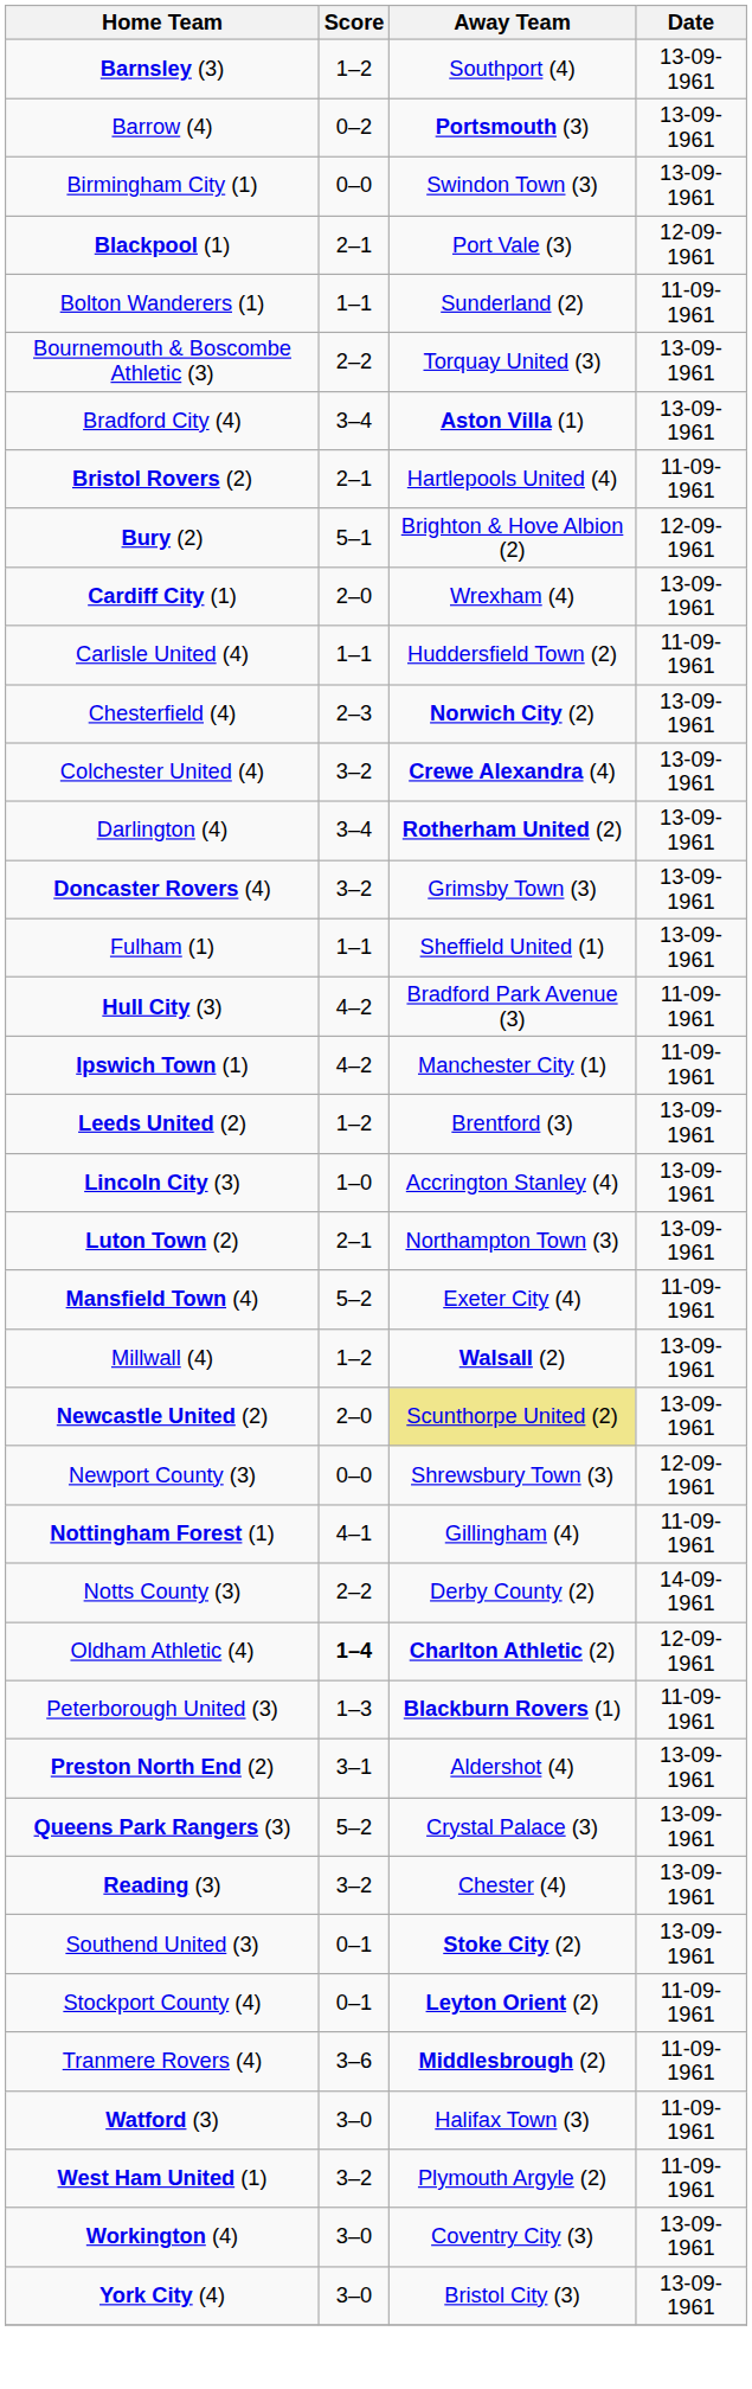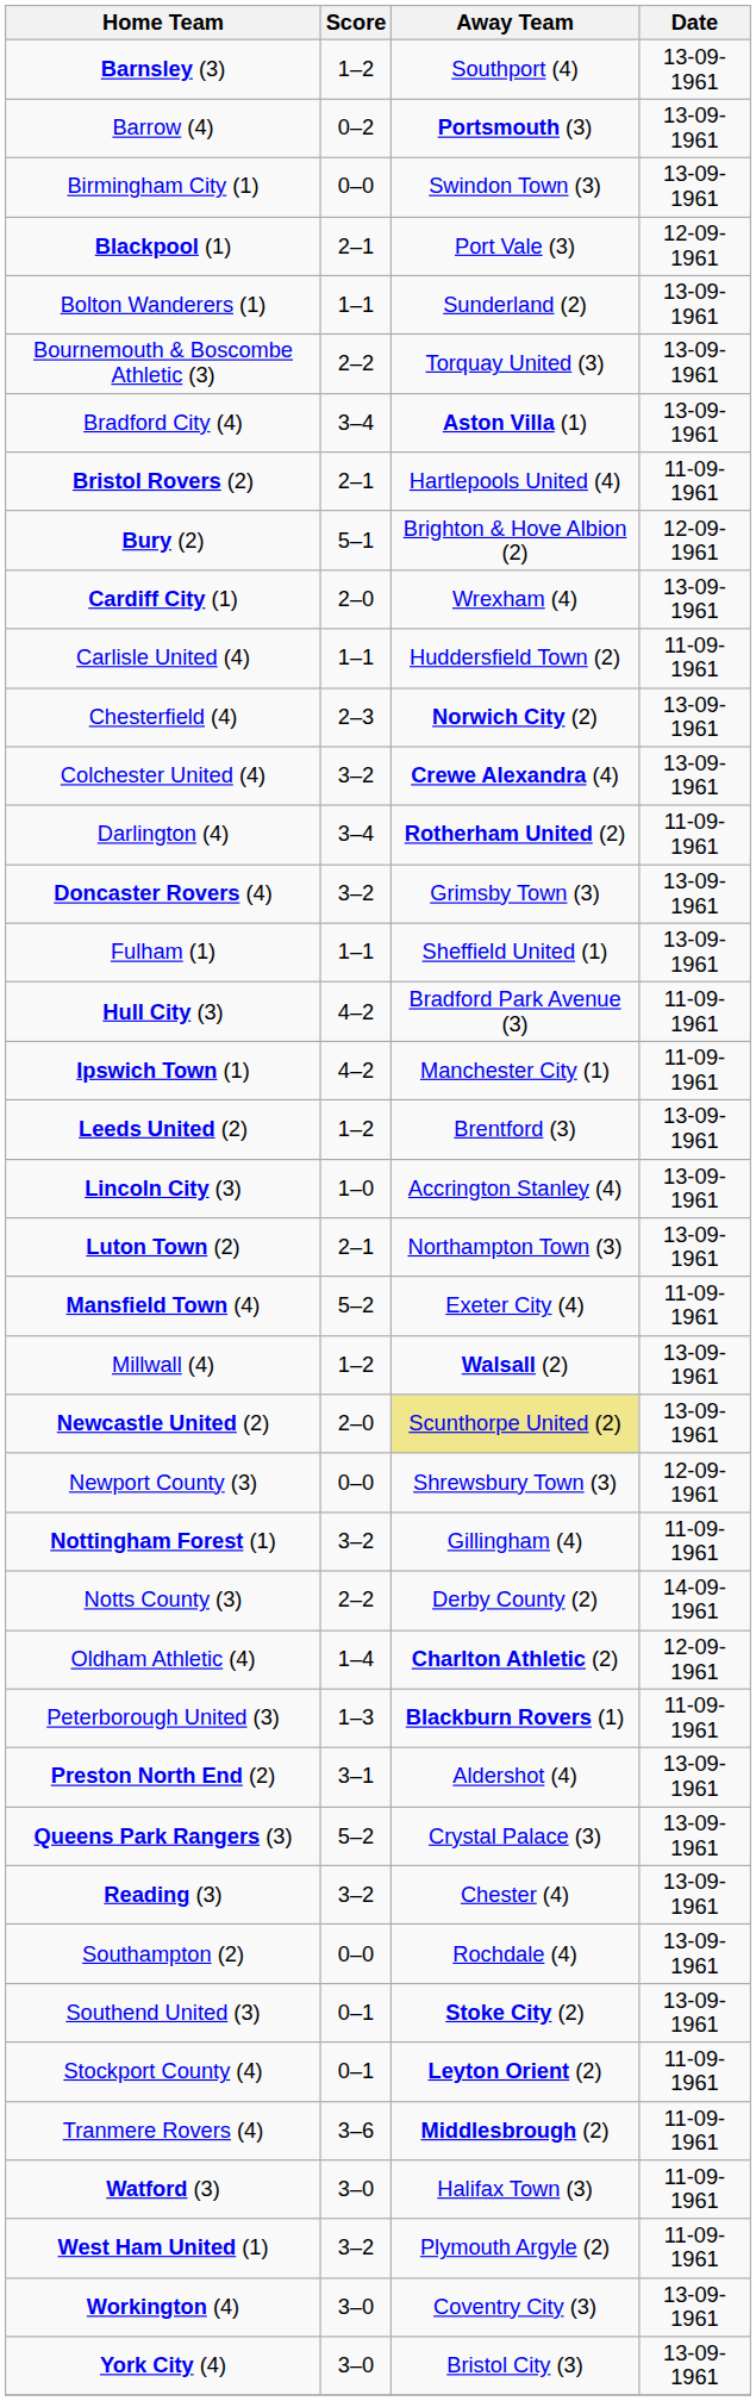 <table class="wikitable" style="text-align:center;">
 <tr>
 <th width=225>Home Team</th>
 <th width=20>Score</th>
 <th width=175>Away Team</th>
 <th width= 75>Date</th>
 </tr>
 <tr>
 <td><strong><a href='#'>Barnsley</a></strong> (3)</td>
 <td>1–2</td>
 <td><a href='#'>Southport</a> (4)</td>
 <td>13-09-1961</td>
 </tr>
 <tr>
 <td><a href='#'>Barrow</a> (4)</td>
 <td>0–2</td>
 <td><strong><a href='#'>Portsmouth</a></strong> (3)</td>
 <td>13-09-1961</td>
 </tr>
 <tr>
 <td><a href='#'>Birmingham City</a> (1)</td>
 <td>0–0</td>
 <td><a href='#'>Swindon Town</a> (3)</td>
 <td>13-09-1961</td>
 </tr>
 <tr>
 <td><strong><a href='#'>Blackpool</a></strong> (1)</td>
 <td>2–1</td>
 <td><a href='#'>Port Vale</a> (3)</td>
 <td>12-09-1961</td>
 </tr>
 <tr>
 <td><a href='#'>Bolton Wanderers</a> (1)</td>
 <td>1–1</td>
 <td><a href='#'>Sunderland</a> (2)</td>
-<td>11-09-1961</td>
+<td>13-09-1961</td>
 </tr>
 <tr>
 <td><a href='#'>Bournemouth & Boscombe Athletic</a> (3)</td>
 <td>2–2</td>
 <td><a href='#'>Torquay United</a> (3)</td>
 <td>13-09-1961</td>
 </tr>
 <tr>
 <td><a href='#'>Bradford City</a> (4)</td>
 <td>3–4</td>
 <td><a href='#'><strong>Aston Villa</strong></a> (1)</td>
 <td>13-09-1961</td>
 </tr>
 <tr>
 <td><a href='#'><strong>Bristol Rovers</strong></a> (2)</td>
 <td>2–1</td>
 <td><a href='#'>Hartlepools United</a> (4)</td>
 <td>11-09-1961</td>
 </tr>
 <tr>
 <td><a href='#'><strong>Bury</strong></a> (2)</td>
 <td>5–1</td>
 <td><a href='#'>Brighton & Hove Albion</a> (2)</td>
 <td>12-09-1961</td>
 </tr>
 <tr>
 <td><a href='#'><strong>Cardiff City</strong></a> (1)</td>
 <td>2–0</td>
 <td><a href='#'>Wrexham</a> (4)</td>
 <td>13-09-1961</td>
 </tr>
 <tr>
 <td><a href='#'>Carlisle United</a> (4)</td>
 <td>1–1</td>
 <td><a href='#'>Huddersfield Town</a> (2)</td>
 <td>11-09-1961</td>
 </tr>
 <tr>
 <td><a href='#'>Chesterfield</a> (4)</td>
 <td>2–3</td>
 <td><a href='#'><strong>Norwich City</strong></a> (2)</td>
 <td>13-09-1961</td>
 </tr>
 <tr>
 <td><a href='#'>Colchester United</a> (4)</td>
 <td>3–2</td>
 <td><a href='#'><strong>Crewe Alexandra</strong></a> (4)</td>
 <td>13-09-1961</td>
 </tr>
 <tr>
 <td><a href='#'>Darlington</a> (4)</td>
 <td>3–4</td>
 <td><a href='#'><strong>Rotherham United</strong></a> (2)</td>
-<td>13-09-1961</td>
+<td>11-09-1961</td>
 </tr>
 <tr>
 <td><a href='#'><strong>Doncaster Rovers</strong></a> (4)</td>
 <td>3–2</td>
 <td><a href='#'>Grimsby Town</a> (3)</td>
 <td>13-09-1961</td>
 </tr>
 <tr>
 <td><a href='#'>Fulham</a> (1)</td>
 <td>1–1</td>
 <td><a href='#'>Sheffield United</a> (1)</td>
 <td>13-09-1961</td>
 </tr>
 <tr>
 <td><a href='#'><strong>Hull City</strong></a> (3)</td>
 <td>4–2</td>
 <td><a href='#'>Bradford Park Avenue</a> (3)</td>
 <td>11-09-1961</td>
 </tr>
 <tr>
 <td><a href='#'><strong>Ipswich Town</strong></a> (1)</td>
 <td>4–2</td>
 <td><a href='#'>Manchester City</a> (1)</td>
 <td>11-09-1961</td>
 </tr>
 <tr>
 <td><a href='#'><strong>Leeds United</strong></a> (2)</td>
 <td>1–2</td>
 <td><a href='#'>Brentford</a> (3)</td>
 <td>13-09-1961</td>
 </tr>
 <tr>
 <td><a href='#'><strong>Lincoln City</strong></a> (3)</td>
 <td>1–0</td>
 <td><a href='#'>Accrington Stanley</a> (4)</td>
 <td>13-09-1961</td>
 </tr>
 <tr>
 <td><a href='#'><strong>Luton Town</strong></a> (2)</td>
 <td>2–1</td>
 <td><a href='#'>Northampton Town</a> (3)</td>
 <td>13-09-1961</td>
 </tr>
 <tr>
 <td><a href='#'><strong>Mansfield Town</strong></a> (4)</td>
 <td>5–2</td>
 <td><a href='#'>Exeter City</a> (4)</td>
 <td>11-09-1961</td>
 </tr>
 <tr>
 <td><a href='#'>Millwall</a> (4)</td>
 <td>1–2</td>
 <td><a href='#'><strong>Walsall</strong></a> (2)</td>
 <td>13-09-1961</td>
 </tr>
 <tr>
 <td><a href='#'><strong>Newcastle United</strong></a> (2)</td>
 <td>2–0</td>
 <td style="background: khaki;"><a href='#'>Scunthorpe United</a> (2)</td>
 <td>13-09-1961</td>
 </tr>
 <tr>
 <td><a href='#'>Newport County</a> (3)</td>
 <td>0–0</td>
 <td><a href='#'>Shrewsbury Town</a> (3)</td>
 <td>12-09-1961</td>
 </tr>
 <tr>
 <td><a href='#'><strong>Nottingham Forest</strong></a> (1)</td>
-<td>4–1</td>
+<td>3–2</td>
 <td><a href='#'>Gillingham</a> (4)</td>
 <td>11-09-1961</td>
 </tr>
 <tr>
 <td><a href='#'>Notts County</a> (3)</td>
 <td>2–2</td>
 <td><a href='#'>Derby County</a> (2)</td>
 <td>14-09-1961</td>
 </tr>
 <tr>
 <td><a href='#'>Oldham Athletic</a> (4)</td>
-<td><strong>1–4</strong></td>
+<td>1–4</td>
 <td><a href='#'><strong>Charlton Athletic</strong></a> (2)</td>
 <td>12-09-1961</td>
 </tr>
 <tr>
 <td><a href='#'>Peterborough United</a> (3)</td>
 <td>1–3</td>
 <td><a href='#'><strong>Blackburn Rovers</strong></a> (1)</td>
 <td>11-09-1961</td>
 </tr>
 <tr>
 <td><a href='#'><strong>Preston North End</strong></a> (2)</td>
 <td>3–1</td>
 <td><a href='#'>Aldershot</a> (4)</td>
 <td>13-09-1961</td>
 </tr>
 <tr>
 <td><a href='#'><strong>Queens Park Rangers</strong></a> (3)</td>
 <td>5–2</td>
 <td><a href='#'>Crystal Palace</a> (3)</td>
 <td>13-09-1961</td>
 </tr>
 <tr>
 <td><a href='#'><strong>Reading</strong></a> (3)</td>
 <td>3–2</td>
 <td><a href='#'>Chester</a> (4)</td>
+<td>13-09-1961</td>
+</tr>
+<tr>
+<td><a href='#'>Southampton</a> (2)</td>
+<td>0–0</td>
+<td><a href='#'>Rochdale</a> (4)</td>
 <td>13-09-1961</td>
 </tr>
 <tr>
 <td><a href='#'>Southend United</a> (3)</td>
 <td>0–1</td>
 <td><a href='#'><strong>Stoke City</strong></a> (2)</td>
 <td>13-09-1961</td>
 </tr>
 <tr>
 <td><a href='#'>Stockport County</a> (4)</td>
 <td>0–1</td>
 <td><a href='#'><strong>Leyton Orient</strong></a> (2)</td>
 <td>11-09-1961</td>
 </tr>
 <tr>
 <td><a href='#'>Tranmere Rovers</a> (4)</td>
 <td>3–6</td>
 <td><a href='#'><strong>Middlesbrough</strong></a> (2)</td>
 <td>11-09-1961</td>
 </tr>
 <tr>
 <td><a href='#'><strong>Watford</strong></a> (3)</td>
 <td>3–0</td>
 <td><a href='#'>Halifax Town</a> (3)</td>
 <td>11-09-1961</td>
 </tr>
 <tr>
 <td><a href='#'><strong>West Ham United</strong></a> (1)</td>
 <td>3–2</td>
 <td><a href='#'>Plymouth Argyle</a> (2)</td>
 <td>11-09-1961</td>
 </tr>
 <tr>
 <td><a href='#'><strong>Workington</strong></a> (4)</td>
 <td>3–0</td>
 <td><a href='#'>Coventry City</a> (3)</td>
 <td>13-09-1961</td>
 </tr>
 <tr>
 <td><a href='#'><strong>York City</strong></a> (4)</td>
 <td>3–0</td>
 <td><a href='#'>Bristol City</a> (3)</td>
 <td>13-09-1961</td>
 </tr>
 <tr>
 </tr>
 </table>
